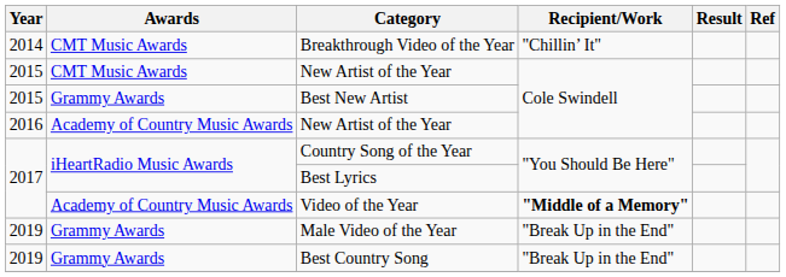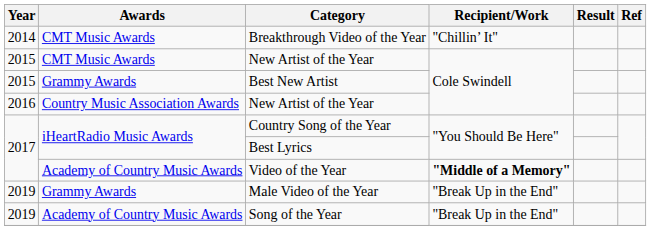 <table class="wikitable">
 <tr>
 <th>Year</th>
 <th>Awards</th>
 <th>Category</th>
 <th>Recipient/Work</th>
 <th>Result</th>
 <th>Ref</th>
 </tr>
 <tr>
 <td>2014</td>
 <td><a href='#'>CMT Music Awards</a></td>
 <td>Breakthrough Video of the Year</td>
 <td>"Chillin’ It"</td>
 <td></td>
 <td></td>
 </tr>
 <tr>
 <td>2015</td>
 <td><a href='#'>CMT Music Awards</a></td>
 <td>New Artist of the Year</td>
 <td rowspan=3>Cole Swindell</td>
 <td></td>
 <td></td>
 </tr>
 <tr>
 <td>2015</td>
 <td><a href='#'>Grammy Awards</a></td>
 <td>Best New Artist</td>
 <td></td>
 <td></td>
 </tr>
 <tr>
 <td>2016</td>
-<td><a href='#'>Academy of Country Music Awards</a></td>
+<td><a href='#'>Country Music Association Awards</a></td>
 <td>New Artist of the Year</td>
 <td></td>
 <td></td>
 </tr>
 <tr>
 <td rowspan=3>2017</td>
 <td rowspan=2><a href='#'>iHeartRadio Music Awards</a></td>
 <td>Country Song of the Year</td>
 <td rowspan=2>"You Should Be Here"</td>
 <td></td>
 <td rowspan=2></td>
 </tr>
 <tr>
 <td>Best Lyrics</td>
 <td></td>
 </tr>
 <tr>
 <td><a href='#'>Academy of Country Music Awards</a></td>
 <td>Video of the Year</td>
 <td><strong>"Middle of a Memory"</strong></td>
 <td></td>
 <td></td>
 </tr>
 <tr>
 <td>2019</td>
 <td><a href='#'>Grammy Awards</a></td>
 <td>Male Video of the Year</td>
 <td>"Break Up in the End"</td>
 <td></td>
 <td></td>
 </tr>
 <tr>
 <td>2019</td>
-<td><a href='#'>Grammy Awards</a></td>
-<td>Best Country Song</td>
+<td><a href='#'>Academy of Country Music Awards</a></td>
+<td>Song of the Year</td>
 <td>"Break Up in the End"</td>
 <td></td>
 <td></td>
 </tr>
 <tr>
 </tr>
 </table>
